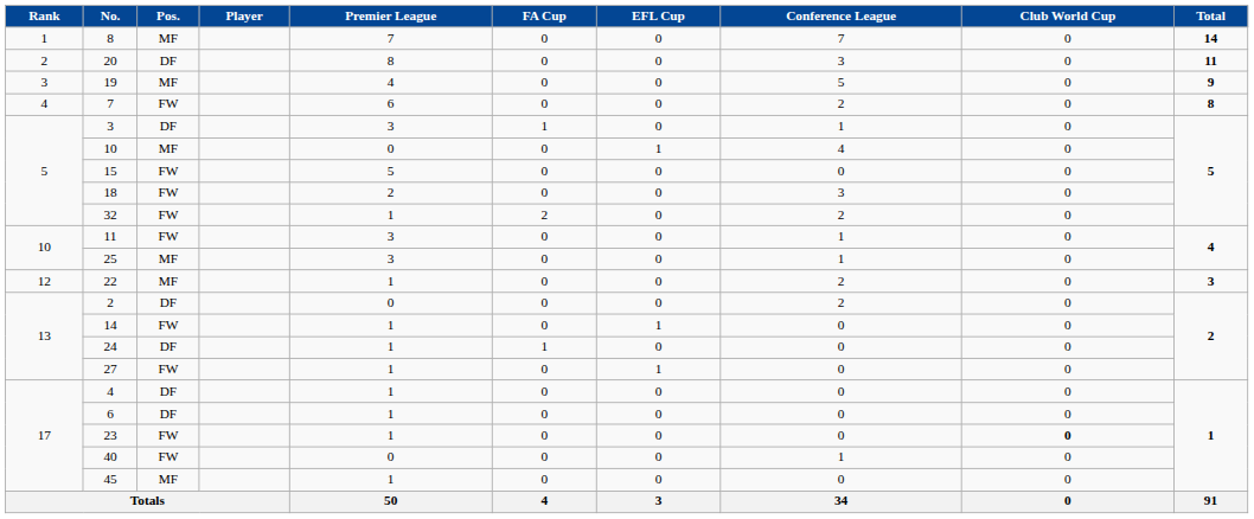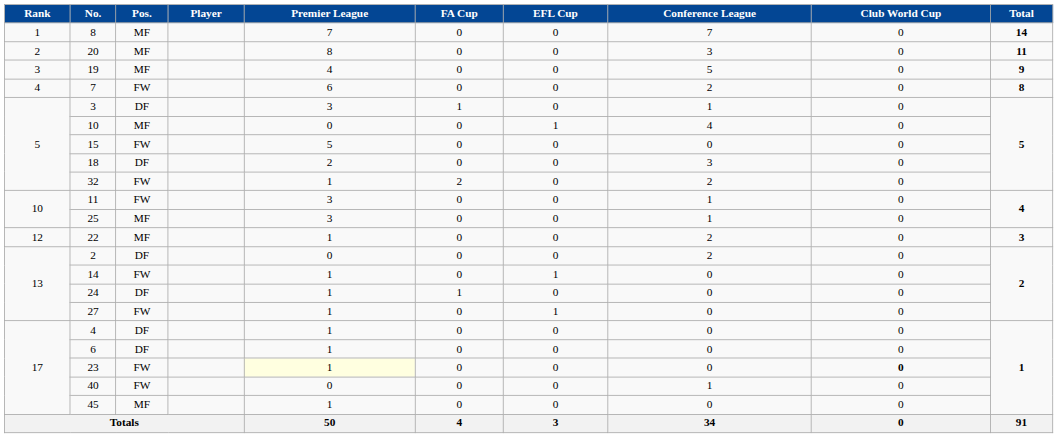 <table class="wikitable sortable" style="text-align:center; font-size:85%; width:100%">
 <tr>
 <th style=background-color:#034694;color:#FFFFFF>Rank</th>
 <th style=background-color:#034694;color:#FFFFFF>No.</th>
 <th style=background-color:#034694;color:#FFFFFF>Pos.</th>
 <th style=background-color:#034694;color:#FFFFFF>Player</th>
 <th style=background-color:#034694;color:#FFFFFF>Premier League</th>
 <th style=background-color:#034694;color:#FFFFFF>FA Cup</th>
 <th style=background-color:#034694;color:#FFFFFF>EFL Cup</th>
 <th style=background-color:#034694;color:#FFFFFF>Conference League</th>
 <th style=background-color:#034694;color:#FFFFFF>Club World Cup</th>
 <th style=background-color:#034694;color:#FFFFFF>Total</th>
 </tr>
 <tr>
 <td>1</td>
 <td>8</td>
 <td>MF</td>
 <td align=left> </td>
 <td>7</td>
 <td>0</td>
 <td>0</td>
 <td>7</td>
 <td>0</td>
 <td><strong>14</strong></td>
 </tr>
 <tr>
 <td>2</td>
 <td>20</td>
-<td>DF</td>
+<td>MF</td>
 <td align=left> </td>
 <td>8</td>
 <td>0</td>
 <td>0</td>
 <td>3</td>
 <td>0</td>
 <td><strong>11</strong></td>
 </tr>
 <tr>
 <td>3</td>
 <td>19</td>
 <td>MF</td>
 <td align=left> </td>
 <td>4</td>
 <td>0</td>
 <td>0</td>
 <td>5</td>
 <td>0</td>
 <td><strong>9</strong></td>
 </tr>
 <tr>
 <td>4</td>
 <td>7</td>
 <td>FW</td>
 <td align=left> </td>
 <td>6</td>
 <td>0</td>
 <td>0</td>
 <td>2</td>
 <td>0</td>
 <td><strong>8</strong></td>
 </tr>
 <tr>
 <td rowspan=5>5</td>
 <td>3</td>
 <td>DF</td>
 <td align=left> </td>
 <td>3</td>
 <td>1</td>
 <td>0</td>
 <td>1</td>
 <td>0</td>
 <td rowspan=5><strong>5</strong></td>
 </tr>
 <tr>
 <td>10</td>
 <td>MF</td>
 <td align=left> </td>
 <td>0</td>
 <td>0</td>
 <td>1</td>
 <td>4</td>
 <td>0</td>
 </tr>
 <tr>
 <td>15</td>
 <td>FW</td>
 <td align=left> </td>
 <td>5</td>
 <td>0</td>
 <td>0</td>
 <td>0</td>
 <td>0</td>
 </tr>
 <tr>
 <td>18</td>
-<td>FW</td>
+<td>DF</td>
 <td align=left> </td>
 <td>2</td>
 <td>0</td>
 <td>0</td>
 <td>3</td>
 <td>0</td>
 </tr>
 <tr>
 <td>32</td>
 <td>FW</td>
 <td align=left> </td>
 <td>1</td>
 <td>2</td>
 <td>0</td>
 <td>2</td>
 <td>0</td>
 </tr>
 <tr>
 <td rowspan=2>10</td>
 <td>11</td>
 <td>FW</td>
 <td align=left> </td>
 <td>3</td>
 <td>0</td>
 <td>0</td>
 <td>1</td>
 <td>0</td>
 <td rowspan=2><strong>4</strong></td>
 </tr>
 <tr>
 <td>25</td>
 <td>MF</td>
 <td align=left> </td>
 <td>3</td>
 <td>0</td>
 <td>0</td>
 <td>1</td>
 <td>0</td>
 </tr>
 <tr>
 <td>12</td>
 <td>22</td>
 <td>MF</td>
 <td align=left> </td>
 <td>1</td>
 <td>0</td>
 <td>0</td>
 <td>2</td>
 <td>0</td>
 <td><strong>3</strong></td>
 </tr>
 <tr>
 <td rowspan=4>13</td>
 <td>2</td>
 <td>DF</td>
 <td align=left> </td>
 <td>0</td>
 <td>0</td>
 <td>0</td>
 <td>2</td>
 <td>0</td>
 <td rowspan=4><strong>2</strong></td>
 </tr>
 <tr>
 <td>14</td>
 <td>FW</td>
 <td align=left> </td>
 <td>1</td>
 <td>0</td>
 <td>1</td>
 <td>0</td>
 <td>0</td>
 </tr>
 <tr>
 <td>24</td>
 <td>DF</td>
 <td align=left> </td>
 <td>1</td>
 <td>1</td>
 <td>0</td>
 <td>0</td>
 <td>0</td>
 </tr>
 <tr>
 <td>27</td>
 <td>FW</td>
 <td align=left> </td>
 <td>1</td>
 <td>0</td>
 <td>1</td>
 <td>0</td>
 <td>0</td>
 </tr>
 <tr>
 <td rowspan=5>17</td>
 <td>4</td>
 <td>DF</td>
 <td align=left> </td>
 <td>1</td>
 <td>0</td>
 <td>0</td>
 <td>0</td>
 <td>0</td>
 <td rowspan=5><strong>1</strong></td>
 </tr>
 <tr>
 <td>6</td>
 <td>DF</td>
 <td align=left> </td>
 <td>1</td>
 <td>0</td>
 <td>0</td>
 <td>0</td>
 <td>0</td>
 </tr>
 <tr>
 <td>23</td>
 <td>FW</td>
 <td align=left> </td>
-<td>1</td>
+<td style="background: lightyellow;">1</td>
 <td>0</td>
 <td>0</td>
 <td>0</td>
 <td><strong>0</strong></td>
 </tr>
 <tr>
 <td>40</td>
 <td>FW</td>
 <td align=left> </td>
 <td>0</td>
 <td>0</td>
 <td>0</td>
 <td>1</td>
 <td>0</td>
 </tr>
 <tr>
 <td>45</td>
 <td>MF</td>
 <td align=left> </td>
 <td>1</td>
 <td>0</td>
 <td>0</td>
 <td>0</td>
 <td>0</td>
 </tr>
 <tr>
 <th colspan=4><strong>Totals</strong></th>
 <th><strong>50</strong></th>
 <th><strong>4</strong></th>
 <th><strong>3</strong></th>
 <th><strong>34</strong></th>
 <th><strong>0</strong></th>
 <th><strong>91</strong></th>
 </tr>
 </table>
